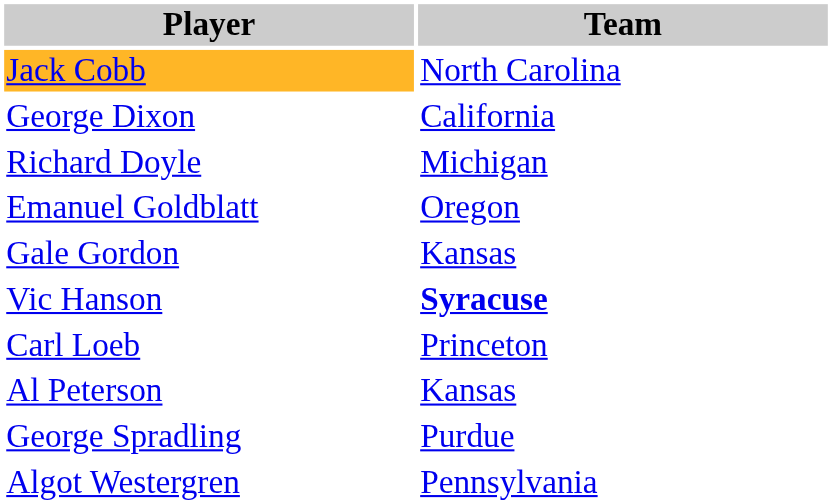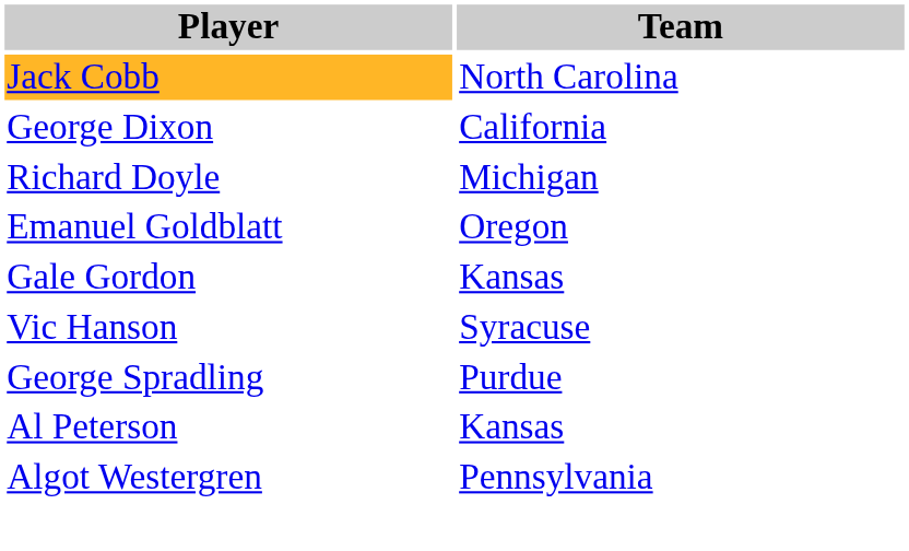 <table style="width:400px" "border:'1' 'solid' 'gray'">
 <tr>
 <th style="background:#CCCCCC;width:50%">Player</th>
 <th style="background:#CCCCCC;width:50%">Team</th>
 </tr>
 <tr>
 <td style="background-color:#ffb626"><a href='#'>Jack Cobb</a></td>
 <td><a href='#'>North Carolina</a></td>
 </tr>
 <tr>
 <td><a href='#'>George Dixon</a></td>
 <td><a href='#'>California</a></td>
 </tr>
 <tr>
 <td><a href='#'>Richard Doyle</a></td>
 <td><a href='#'>Michigan</a></td>
 </tr>
 <tr>
 <td><a href='#'>Emanuel Goldblatt</a></td>
 <td><a href='#'>Oregon</a></td>
 </tr>
 <tr>
 <td><a href='#'>Gale Gordon</a></td>
 <td><a href='#'>Kansas</a></td>
 </tr>
 <tr>
 <td><a href='#'>Vic Hanson</a></td>
-<td><strong><a href='#'>Syracuse</a></strong></td>
+<td><a href='#'>Syracuse</a></td>
 </tr>
 <tr>
-<td><a href='#'>Carl Loeb</a></td>
-<td><a href='#'>Princeton</a></td>
+<td><a href='#'>George Spradling</a></td>
+<td><a href='#'>Purdue</a></td>
 </tr>
 <tr>
 <td><a href='#'>Al Peterson</a></td>
 <td><a href='#'>Kansas</a></td>
 </tr>
 <tr>
-<td><a href='#'>George Spradling</a></td>
-<td><a href='#'>Purdue</a></td>
-</tr>
-<tr>
 <td><a href='#'>Algot Westergren</a></td>
 <td><a href='#'>Pennsylvania</a></td>
 </tr>
 </table>
